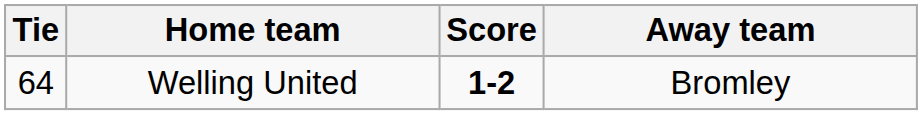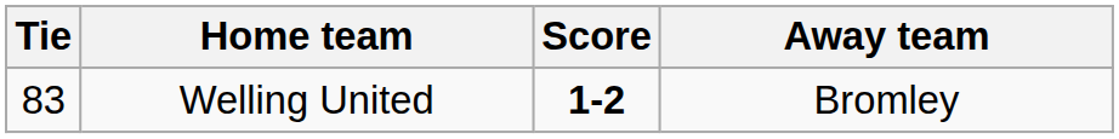 <table class="wikitable" style="text-align:center;">
 <tr>
 <th width=20>Tie</th>
 <th width=175>Home team</th>
 <th width=20>Score</th>
 <th width=175>Away team</th>
 </tr>
 <tr>
-<td>64</td>
+<td>83</td>
 <td>Welling United</td>
 <td><strong>1-2</strong></td>
 <td>Bromley</td>
 </tr>
 </table>
